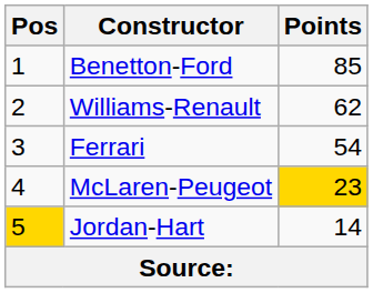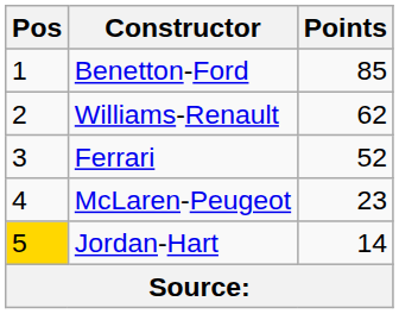 <table class="wikitable" style="font-size: 95%;">
 <tr>
 <th>Pos</th>
 <th>Constructor</th>
 <th>Points</th>
 </tr>
 <tr>
 <td>1</td>
 <td> <a href='#'>Benetton</a>-<a href='#'>Ford</a></td>
 <td align="right">85</td>
 </tr>
 <tr>
 <td>2</td>
 <td> <a href='#'>Williams</a>-<a href='#'>Renault</a></td>
 <td align="right">62</td>
 </tr>
 <tr>
 <td>3</td>
 <td> <a href='#'>Ferrari</a></td>
-<td align="right">54</td>
+<td align="right">52</td>
 </tr>
 <tr>
 <td>4</td>
 <td> <a href='#'>McLaren</a>-<a href='#'>Peugeot</a></td>
-<td align="right" style="background: gold;">23</td>
+<td align="right">23</td>
 </tr>
 <tr>
 <td style="background: gold;">5</td>
 <td> <a href='#'>Jordan</a>-<a href='#'>Hart</a></td>
 <td align="right">14</td>
 </tr>
 <tr>
 <th colspan=4>Source:</th>
 </tr>
 </table>
